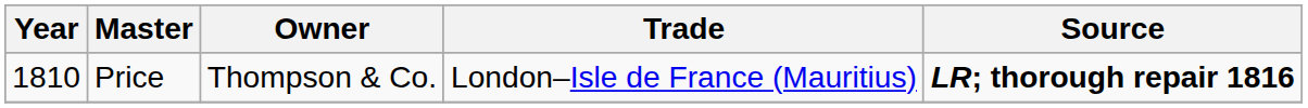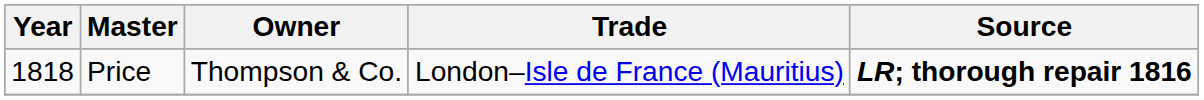 <table class=" wikitable">
 <tr>
 <th>Year</th>
 <th>Master</th>
 <th>Owner</th>
 <th>Trade</th>
 <th>Source</th>
 </tr>
 <tr>
-<td>1810</td>
+<td>1818</td>
 <td>Price</td>
 <td>Thompson & Co.</td>
 <td>London–<a href='#'>Isle de France (Mauritius)</a></td>
 <td><strong><em>LR</em>; thorough repair 1816</strong></td>
 </tr>
 <tr>
 </tr>
 </table>
